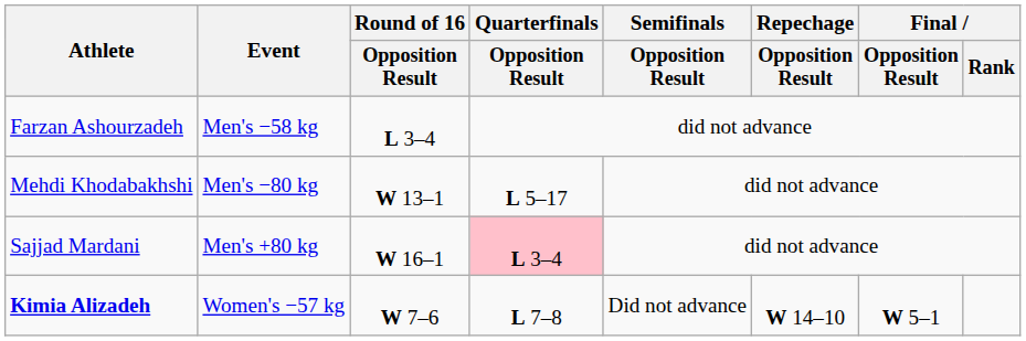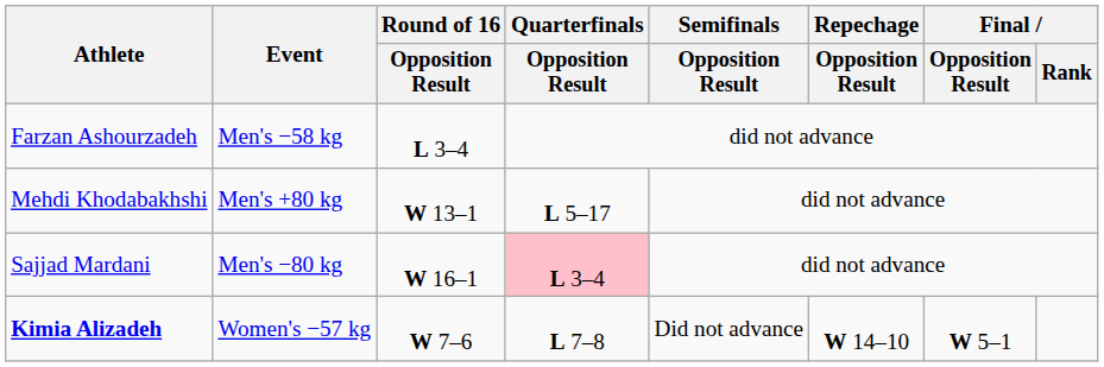 <table class="wikitable" style="font-size:90%;">
 <tr>
 <th rowspan=2>Athlete</th>
 <th rowspan=2>Event</th>
 <th>Round of 16</th>
 <th>Quarterfinals</th>
 <th>Semifinals</th>
 <th>Repechage</th>
 <th colspan=2>Final / </th>
 </tr>
 <tr style="font-size:95%">
 <th>Opposition<br>Result</th>
 <th>Opposition<br>Result</th>
 <th>Opposition<br>Result</th>
 <th>Opposition<br>Result</th>
 <th>Opposition<br>Result</th>
 <th>Rank</th>
 </tr>
 <tr align=center>
 <td align=left><a href='#'>Farzan Ashourzadeh</a></td>
 <td align=left><a href='#'>Men's −58 kg</a></td>
 <td><br><strong>L</strong> 3–4</td>
 <td colspan=5>did not advance</td>
 </tr>
 <tr align=center>
 <td align=left><a href='#'>Mehdi Khodabakhshi</a></td>
-<td align=left><a href='#'>Men's −80 kg</a></td>
+<td align=left><a href='#'>Men's +80 kg</a></td>
 <td><br><strong>W</strong> 13–1 </td>
 <td><br><strong>L</strong> 5–17 </td>
 <td colspan=5>did not advance</td>
 </tr>
 <tr align=center>
 <td align=left><a href='#'>Sajjad Mardani</a></td>
-<td align=left><a href='#'>Men's +80 kg</a></td>
+<td align=left><a href='#'>Men's −80 kg</a></td>
 <td><br><strong>W</strong> 16–1 </td>
 <td style="background: pink;"><br><strong>L</strong> 3–4 </td>
 <td colspan=5>did not advance</td>
 </tr>
 <tr align=center>
 <td align=left><strong><a href='#'>Kimia Alizadeh</a></strong></td>
 <td align=left><a href='#'>Women's −57 kg</a></td>
 <td><br><strong>W</strong> 7–6</td>
 <td><br><strong>L</strong> 7–8</td>
 <td>Did not advance</td>
 <td><br><strong>W</strong> 14–10</td>
 <td><br><strong>W</strong> 5–1</td>
 <td></td>
 </tr>
 </table>
